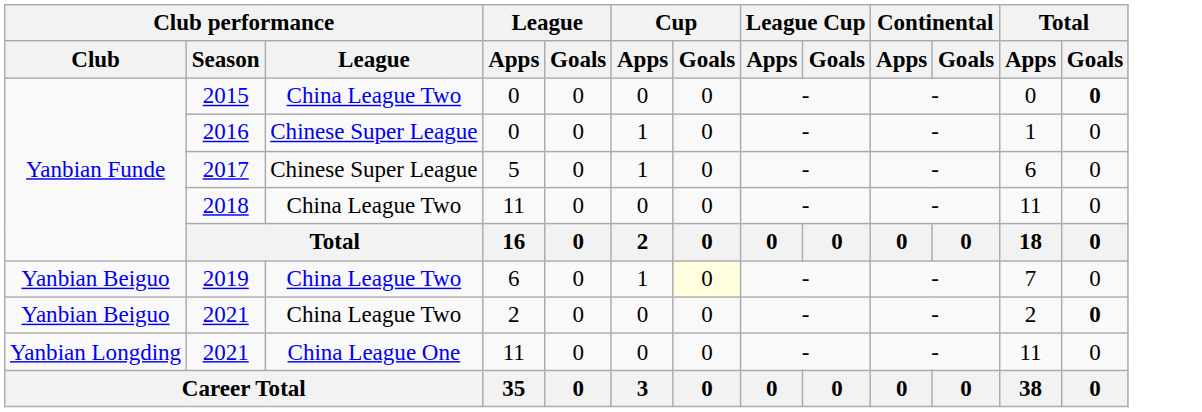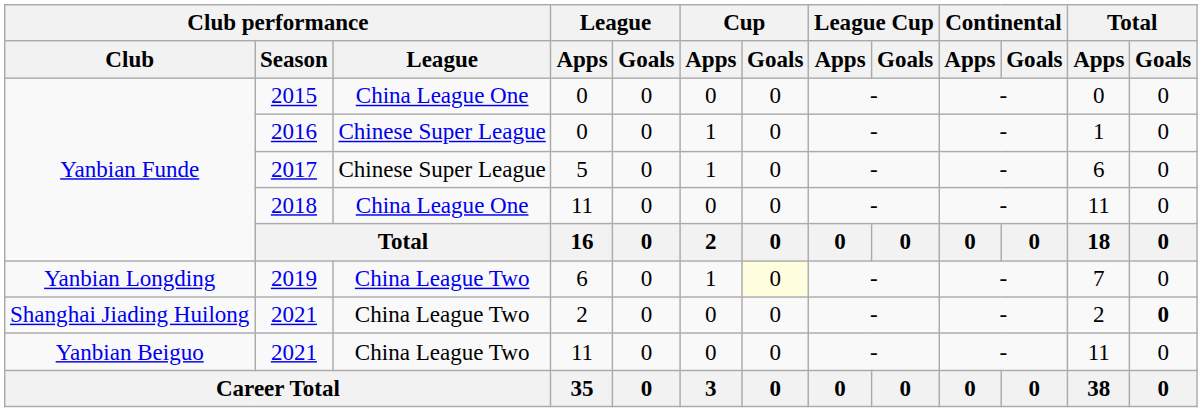 <table class="wikitable" style="text-align:center">
 <tr>
 <th colspan=3>Club performance</th>
 <th colspan=2>League</th>
 <th colspan=2>Cup</th>
 <th colspan=2>League Cup</th>
 <th colspan=2>Continental</th>
 <th colspan=2>Total</th>
 </tr>
 <tr>
 <th>Club</th>
 <th>Season</th>
 <th>League</th>
 <th>Apps</th>
 <th>Goals</th>
 <th>Apps</th>
 <th>Goals</th>
 <th>Apps</th>
 <th>Goals</th>
 <th>Apps</th>
 <th>Goals</th>
 <th>Apps</th>
 <th>Goals</th>
 </tr>
 <tr>
 <td rowspan="5"><a href='#'>Yanbian Funde</a></td>
 <td><a href='#'>2015</a></td>
-<td rowspan="1"><a href='#'>China League Two</a></td>
+<td><a href='#'>China League One</a></td>
 <td>0</td>
 <td>0</td>
 <td>0</td>
 <td>0</td>
 <td colspan="2">-</td>
 <td colspan="2">-</td>
 <td>0</td>
-<td><strong>0</strong></td>
+<td>0</td>
 </tr>
 <tr>
 <td><a href='#'>2016</a></td>
 <td><a href='#'>Chinese Super League</a></td>
 <td>0</td>
 <td>0</td>
 <td>1</td>
 <td>0</td>
 <td colspan="2">-</td>
 <td colspan="2">-</td>
 <td>1</td>
 <td>0</td>
 </tr>
 <tr>
 <td><a href='#'>2017</a></td>
 <td>Chinese Super League</td>
 <td>5</td>
 <td>0</td>
 <td>1</td>
 <td>0</td>
 <td colspan="2">-</td>
 <td colspan="2">-</td>
 <td>6</td>
 <td>0</td>
 </tr>
 <tr>
 <td><a href='#'>2018</a></td>
-<td>China League Two</td>
+<td rowspan="1"><a href='#'>China League One</a></td>
 <td>11</td>
 <td>0</td>
 <td>0</td>
 <td>0</td>
 <td colspan="2">-</td>
 <td colspan="2">-</td>
 <td>11</td>
 <td>0</td>
 </tr>
 <tr>
 <th colspan=2>Total</th>
 <th>16</th>
 <th>0</th>
 <th>2</th>
 <th>0</th>
 <th>0</th>
 <th>0</th>
 <th>0</th>
 <th>0</th>
 <th>18</th>
 <th>0</th>
 </tr>
 <tr>
-<td rowspan="1"><a href='#'>Yanbian Beiguo</a></td>
+<td rowspan="1"><a href='#'>Yanbian Longding</a></td>
 <td><a href='#'>2019</a></td>
 <td rowspan="1"><a href='#'>China League Two</a></td>
 <td>6</td>
 <td>0</td>
 <td>1</td>
 <td style="background: lightyellow;">0</td>
 <td colspan="2">-</td>
 <td colspan="2">-</td>
 <td>7</td>
 <td>0</td>
 </tr>
 <tr>
-<td rowspan="1"><a href='#'>Yanbian Beiguo</a></td>
+<td rowspan="1"><a href='#'>Shanghai Jiading Huilong</a></td>
 <td><a href='#'>2021</a></td>
 <td>China League Two</td>
 <td>2</td>
 <td>0</td>
 <td>0</td>
 <td>0</td>
 <td colspan="2">-</td>
 <td colspan="2">-</td>
 <td>2</td>
 <td><strong>0</strong></td>
 </tr>
 <tr>
-<td rowspan="1"><a href='#'>Yanbian Longding</a></td>
+<td rowspan="1"><a href='#'>Yanbian Beiguo</a></td>
 <td><a href='#'>2021</a></td>
-<td rowspan="1"><a href='#'>China League One</a></td>
+<td>China League Two</td>
 <td>11</td>
 <td>0</td>
 <td>0</td>
 <td>0</td>
 <td colspan="2">-</td>
 <td colspan="2">-</td>
 <td>11</td>
 <td>0</td>
 </tr>
 <tr>
 <th colspan=3>Career Total</th>
 <th>35</th>
 <th>0</th>
 <th>3</th>
 <th>0</th>
 <th>0</th>
 <th>0</th>
 <th>0</th>
 <th>0</th>
 <th>38</th>
 <th>0</th>
 </tr>
 </table>
